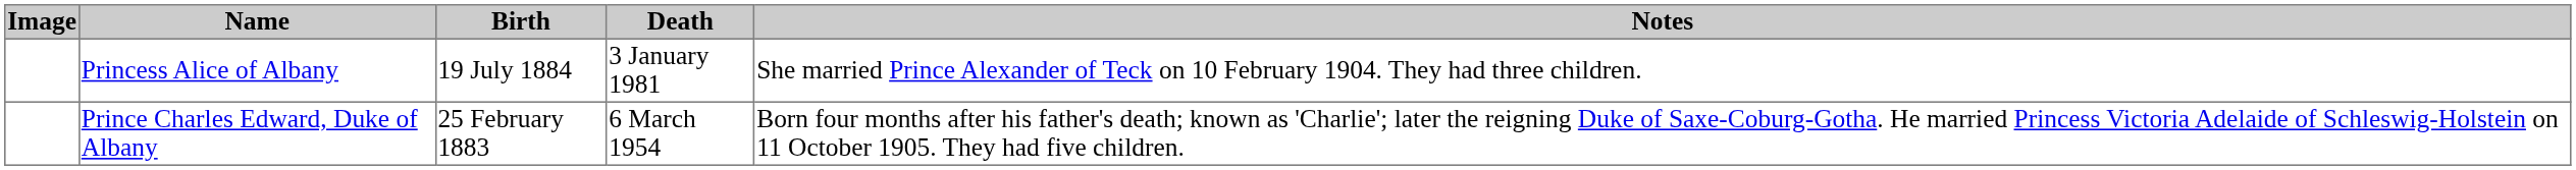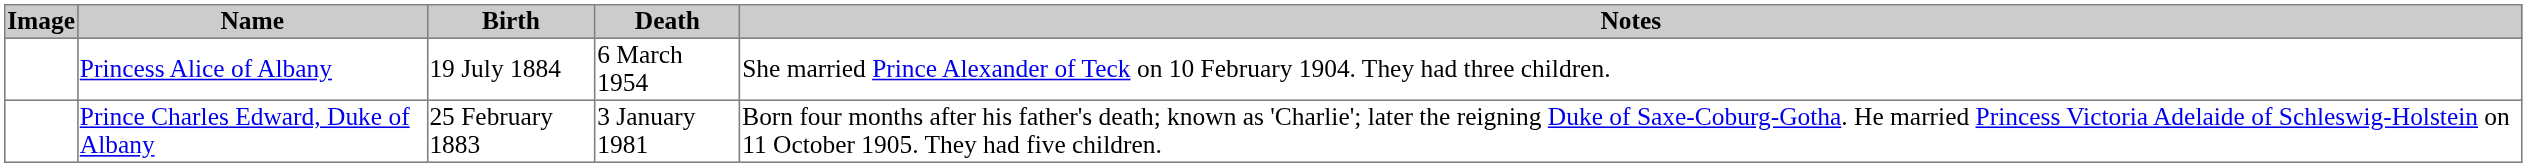 <table border="1" style="border-collapse: collapse;">
 <tr style="background:#cccccc;">
 <th>Image</th>
 <th>Name</th>
 <th>Birth</th>
 <th>Death</th>
 <th>Notes</th>
 </tr>
 <tr>
 <td align=center></td>
 <td><a href='#'>Princess Alice of Albany</a></td>
 <td>19 July 1884</td>
-<td>3 January 1981</td>
+<td>6 March 1954</td>
 <td>She married <a href='#'>Prince Alexander of Teck</a> on 10 February 1904. They had three children.</td>
 </tr>
 <tr>
 <td align=center></td>
 <td><a href='#'>Prince Charles Edward, Duke of Albany</a></td>
 <td>25 February 1883</td>
-<td>6 March 1954</td>
+<td>3 January 1981</td>
 <td>Born four months after his father's death; known as 'Charlie'; later the reigning <a href='#'>Duke of Saxe-Coburg-Gotha</a>. He married <a href='#'>Princess Victoria Adelaide of Schleswig-Holstein</a> on 11 October 1905. They had five children.</td>
 </tr>
 </table>
